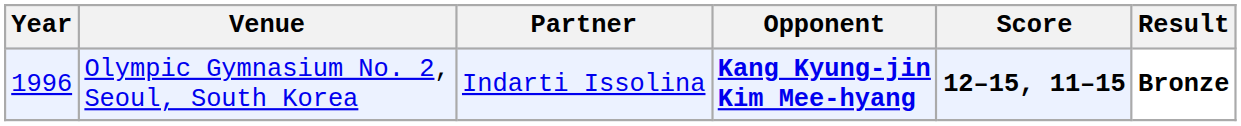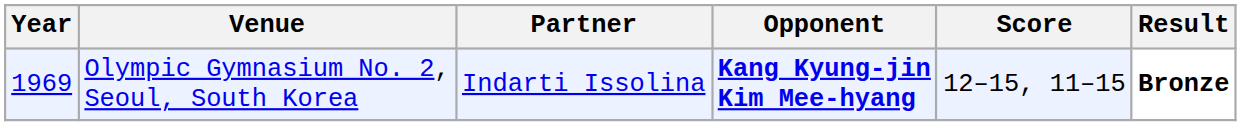 <table class="sortable wikitable" style="font-size: 90%;">
 <tr>
 <th>Year</th>
 <th>Venue</th>
 <th>Partner</th>
 <th>Opponent</th>
 <th>Score</th>
 <th>Result</th>
 </tr>
 <tr style="background:#ECF2FF">
-<td align="center"><a href='#'>1996</a></td>
+<td align="center"><a href='#'>1969</a></td>
 <td align="left"><a href='#'>Olympic Gymnasium No. 2</a>,<br><a href='#'>Seoul, South Korea</a></td>
 <td align="left"> <a href='#'>Indarti Issolina</a></td>
 <td align="left"><strong> <a href='#'>Kang Kyung-jin</a> <br>  <a href='#'>Kim Mee-hyang</a></strong></td>
-<td align="left"><strong>12–15, 11–15</strong></td>
+<td align="left">12–15, 11–15</td>
 <td style="text-align:left; background:white"> <strong>Bronze</strong></td>
 </tr>
 </table>
